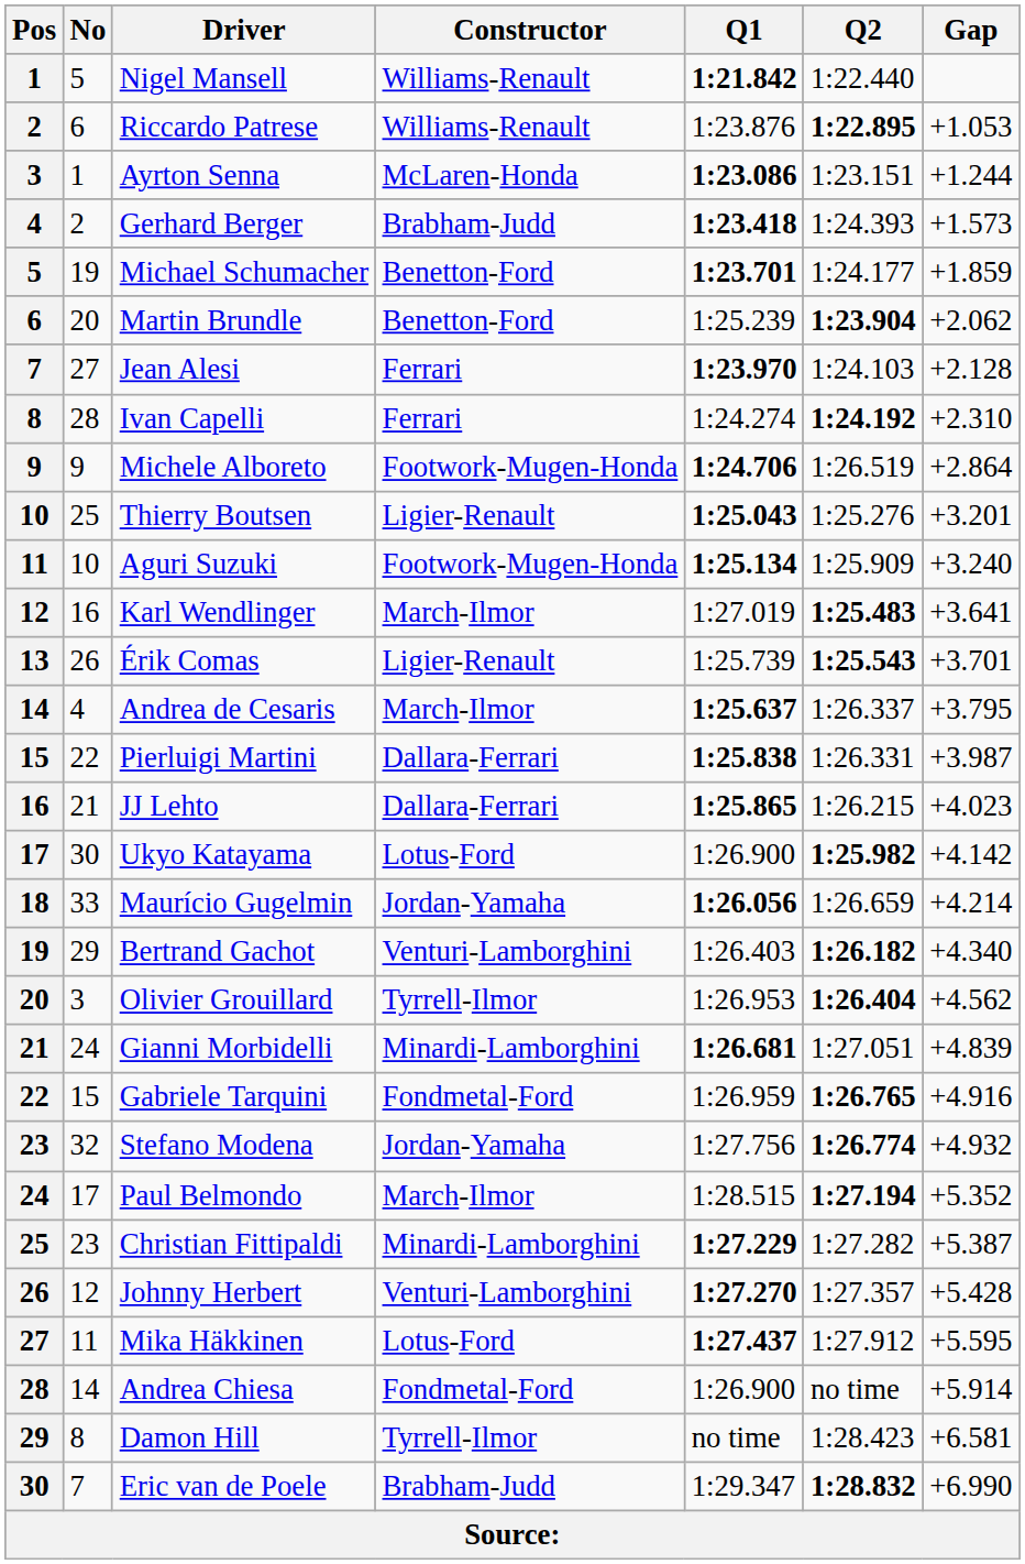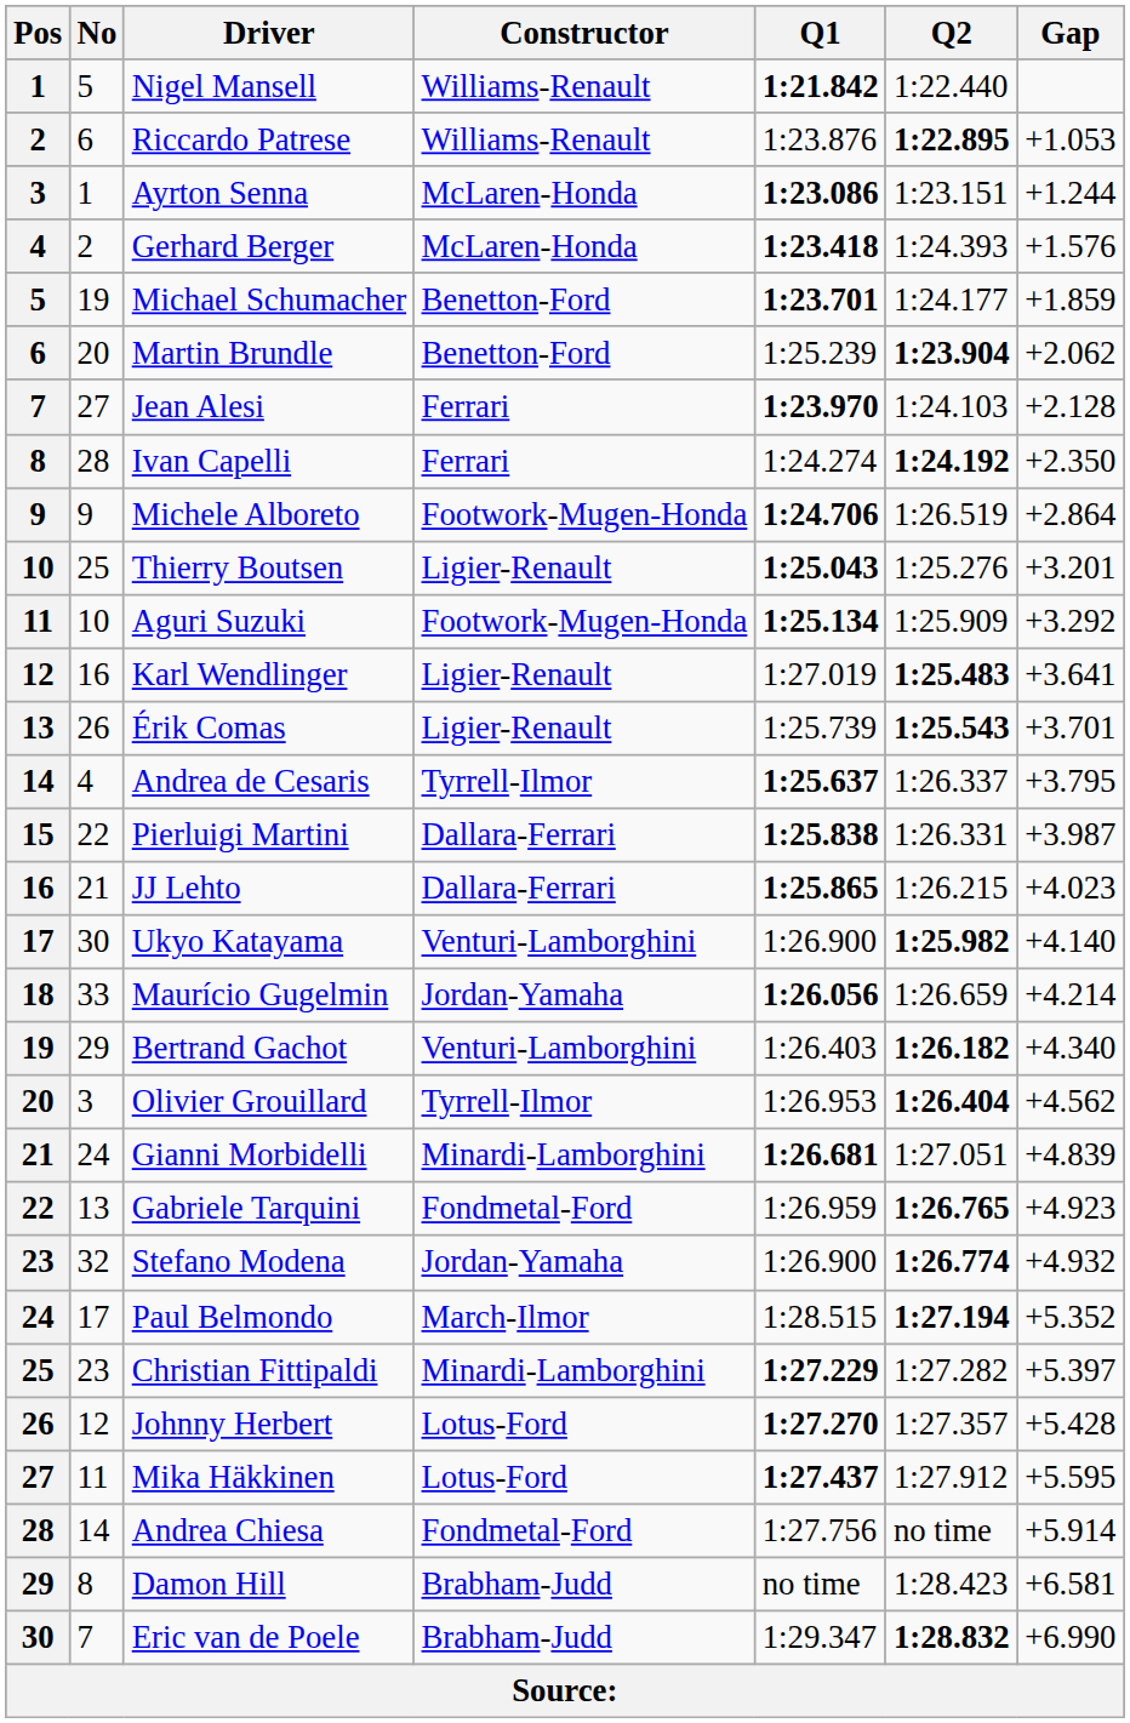 <table class="wikitable sortable" style="font-size: 95%;">
 <tr>
 <th>Pos</th>
 <th>No</th>
 <th>Driver</th>
 <th>Constructor</th>
 <th>Q1</th>
 <th>Q2</th>
 <th>Gap</th>
 </tr>
 <tr>
 <th>1</th>
 <td>5</td>
 <td> <a href='#'>Nigel Mansell</a></td>
 <td><a href='#'>Williams</a>-<a href='#'>Renault</a></td>
 <td><strong>1:21.842</strong></td>
 <td>1:22.440</td>
 <td></td>
 </tr>
 <tr>
 <th>2</th>
 <td>6</td>
 <td> <a href='#'>Riccardo Patrese</a></td>
 <td><a href='#'>Williams</a>-<a href='#'>Renault</a></td>
 <td>1:23.876</td>
 <td><strong>1:22.895</strong></td>
 <td>+1.053</td>
 </tr>
 <tr>
 <th>3</th>
 <td>1</td>
 <td> <a href='#'>Ayrton Senna</a></td>
 <td><a href='#'>McLaren</a>-<a href='#'>Honda</a></td>
 <td><strong>1:23.086</strong></td>
 <td>1:23.151</td>
 <td>+1.244</td>
 </tr>
 <tr>
 <th>4</th>
 <td>2</td>
 <td> <a href='#'>Gerhard Berger</a></td>
-<td><a href='#'>Brabham</a>-<a href='#'>Judd</a></td>
+<td><a href='#'>McLaren</a>-<a href='#'>Honda</a></td>
 <td><strong>1:23.418</strong></td>
 <td>1:24.393</td>
-<td>+1.573</td>
+<td>+1.576</td>
 </tr>
 <tr>
 <th>5</th>
 <td>19</td>
 <td> <a href='#'>Michael Schumacher</a></td>
 <td><a href='#'>Benetton</a>-<a href='#'>Ford</a></td>
 <td><strong>1:23.701</strong></td>
 <td>1:24.177</td>
 <td>+1.859</td>
 </tr>
 <tr>
 <th>6</th>
 <td>20</td>
 <td> <a href='#'>Martin Brundle</a></td>
 <td><a href='#'>Benetton</a>-<a href='#'>Ford</a></td>
 <td>1:25.239</td>
 <td><strong>1:23.904</strong></td>
 <td>+2.062</td>
 </tr>
 <tr>
 <th>7</th>
 <td>27</td>
 <td> <a href='#'>Jean Alesi</a></td>
 <td><a href='#'>Ferrari</a></td>
 <td><strong>1:23.970</strong></td>
 <td>1:24.103</td>
 <td>+2.128</td>
 </tr>
 <tr>
 <th>8</th>
 <td>28</td>
 <td> <a href='#'>Ivan Capelli</a></td>
 <td><a href='#'>Ferrari</a></td>
 <td>1:24.274</td>
 <td><strong>1:24.192</strong></td>
-<td>+2.310</td>
+<td>+2.350</td>
 </tr>
 <tr>
 <th>9</th>
 <td>9</td>
 <td> <a href='#'>Michele Alboreto</a></td>
 <td><a href='#'>Footwork</a>-<a href='#'>Mugen-Honda</a></td>
 <td><strong>1:24.706</strong></td>
 <td>1:26.519</td>
 <td>+2.864</td>
 </tr>
 <tr>
 <th>10</th>
 <td>25</td>
 <td> <a href='#'>Thierry Boutsen</a></td>
 <td><a href='#'>Ligier</a>-<a href='#'>Renault</a></td>
 <td><strong>1:25.043</strong></td>
 <td>1:25.276</td>
 <td>+3.201</td>
 </tr>
 <tr>
 <th>11</th>
 <td>10</td>
 <td> <a href='#'>Aguri Suzuki</a></td>
 <td><a href='#'>Footwork</a>-<a href='#'>Mugen-Honda</a></td>
 <td><strong>1:25.134</strong></td>
 <td>1:25.909</td>
-<td>+3.240</td>
+<td>+3.292</td>
 </tr>
 <tr>
 <th>12</th>
 <td>16</td>
 <td> <a href='#'>Karl Wendlinger</a></td>
-<td><a href='#'>March</a>-<a href='#'>Ilmor</a></td>
+<td><a href='#'>Ligier</a>-<a href='#'>Renault</a></td>
 <td>1:27.019</td>
 <td><strong>1:25.483</strong></td>
 <td>+3.641</td>
 </tr>
 <tr>
 <th>13</th>
 <td>26</td>
 <td> <a href='#'>Érik Comas</a></td>
 <td><a href='#'>Ligier</a>-<a href='#'>Renault</a></td>
 <td>1:25.739</td>
 <td><strong>1:25.543</strong></td>
 <td>+3.701</td>
 </tr>
 <tr>
 <th>14</th>
 <td>4</td>
 <td> <a href='#'>Andrea de Cesaris</a></td>
-<td><a href='#'>March</a>-<a href='#'>Ilmor</a></td>
+<td><a href='#'>Tyrrell</a>-<a href='#'>Ilmor</a></td>
 <td><strong>1:25.637</strong></td>
 <td>1:26.337</td>
 <td>+3.795</td>
 </tr>
 <tr>
 <th>15</th>
 <td>22</td>
 <td> <a href='#'>Pierluigi Martini</a></td>
 <td><a href='#'>Dallara</a>-<a href='#'>Ferrari</a></td>
 <td><strong>1:25.838</strong></td>
 <td>1:26.331</td>
 <td>+3.987</td>
 </tr>
 <tr>
 <th>16</th>
 <td>21</td>
 <td> <a href='#'>JJ Lehto</a></td>
 <td><a href='#'>Dallara</a>-<a href='#'>Ferrari</a></td>
 <td><strong>1:25.865</strong></td>
 <td>1:26.215</td>
 <td>+4.023</td>
 </tr>
 <tr>
 <th>17</th>
 <td>30</td>
 <td> <a href='#'>Ukyo Katayama</a></td>
-<td><a href='#'>Lotus</a>-<a href='#'>Ford</a></td>
+<td><a href='#'>Venturi</a>-<a href='#'>Lamborghini</a></td>
 <td>1:26.900</td>
 <td><strong>1:25.982</strong></td>
-<td>+4.142</td>
+<td>+4.140</td>
 </tr>
 <tr>
 <th>18</th>
 <td>33</td>
 <td> <a href='#'>Maurício Gugelmin</a></td>
 <td><a href='#'>Jordan</a>-<a href='#'>Yamaha</a></td>
 <td><strong>1:26.056</strong></td>
 <td>1:26.659</td>
 <td>+4.214</td>
 </tr>
 <tr>
 <th>19</th>
 <td>29</td>
 <td> <a href='#'>Bertrand Gachot</a></td>
 <td><a href='#'>Venturi</a>-<a href='#'>Lamborghini</a></td>
 <td>1:26.403</td>
 <td><strong>1:26.182</strong></td>
 <td>+4.340</td>
 </tr>
 <tr>
 <th>20</th>
 <td>3</td>
 <td> <a href='#'>Olivier Grouillard</a></td>
 <td><a href='#'>Tyrrell</a>-<a href='#'>Ilmor</a></td>
 <td>1:26.953</td>
 <td><strong>1:26.404</strong></td>
 <td>+4.562</td>
 </tr>
 <tr>
 <th>21</th>
 <td>24</td>
 <td> <a href='#'>Gianni Morbidelli</a></td>
 <td><a href='#'>Minardi</a>-<a href='#'>Lamborghini</a></td>
 <td><strong>1:26.681</strong></td>
 <td>1:27.051</td>
 <td>+4.839</td>
 </tr>
 <tr>
 <th>22</th>
-<td>15</td>
+<td>13</td>
 <td> <a href='#'>Gabriele Tarquini</a></td>
 <td><a href='#'>Fondmetal</a>-<a href='#'>Ford</a></td>
 <td>1:26.959</td>
 <td><strong>1:26.765</strong></td>
-<td>+4.916</td>
+<td>+4.923</td>
 </tr>
 <tr>
 <th>23</th>
 <td>32</td>
 <td> <a href='#'>Stefano Modena</a></td>
 <td><a href='#'>Jordan</a>-<a href='#'>Yamaha</a></td>
-<td>1:27.756</td>
+<td>1:26.900</td>
 <td><strong>1:26.774</strong></td>
 <td>+4.932</td>
 </tr>
 <tr>
 <th>24</th>
 <td>17</td>
 <td> <a href='#'>Paul Belmondo</a></td>
 <td><a href='#'>March</a>-<a href='#'>Ilmor</a></td>
 <td>1:28.515</td>
 <td><strong>1:27.194</strong></td>
 <td>+5.352</td>
 </tr>
 <tr>
 <th>25</th>
 <td>23</td>
 <td> <a href='#'>Christian Fittipaldi</a></td>
 <td><a href='#'>Minardi</a>-<a href='#'>Lamborghini</a></td>
 <td><strong>1:27.229</strong></td>
 <td>1:27.282</td>
-<td>+5.387</td>
+<td>+5.397</td>
 </tr>
 <tr>
 <th>26</th>
 <td>12</td>
 <td> <a href='#'>Johnny Herbert</a></td>
-<td><a href='#'>Venturi</a>-<a href='#'>Lamborghini</a></td>
+<td><a href='#'>Lotus</a>-<a href='#'>Ford</a></td>
 <td><strong>1:27.270</strong></td>
 <td>1:27.357</td>
 <td>+5.428</td>
 </tr>
 <tr>
 <th>27</th>
 <td>11</td>
 <td> <a href='#'>Mika Häkkinen</a></td>
 <td><a href='#'>Lotus</a>-<a href='#'>Ford</a></td>
 <td><strong>1:27.437</strong></td>
 <td>1:27.912</td>
 <td>+5.595</td>
 </tr>
 <tr>
 <th>28</th>
 <td>14</td>
 <td> <a href='#'>Andrea Chiesa</a></td>
 <td><a href='#'>Fondmetal</a>-<a href='#'>Ford</a></td>
-<td>1:26.900</td>
+<td>1:27.756</td>
 <td>no time</td>
 <td>+5.914</td>
 </tr>
 <tr>
 <th>29</th>
 <td>8</td>
 <td> <a href='#'>Damon Hill</a></td>
-<td><a href='#'>Tyrrell</a>-<a href='#'>Ilmor</a></td>
+<td><a href='#'>Brabham</a>-<a href='#'>Judd</a></td>
 <td>no time</td>
 <td>1:28.423</td>
 <td>+6.581</td>
 </tr>
 <tr>
 <th>30</th>
 <td>7</td>
 <td> <a href='#'>Eric van de Poele</a></td>
 <td><a href='#'>Brabham</a>-<a href='#'>Judd</a></td>
 <td>1:29.347</td>
 <td><strong>1:28.832</strong></td>
 <td>+6.990</td>
 </tr>
 <tr>
 <th colspan="8">Source:</th>
 </tr>
 </table>
